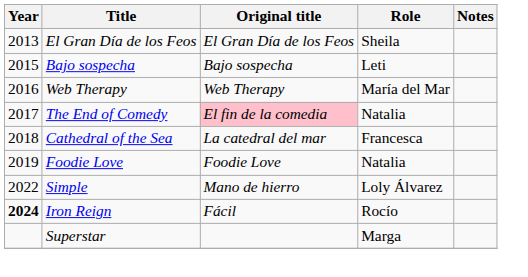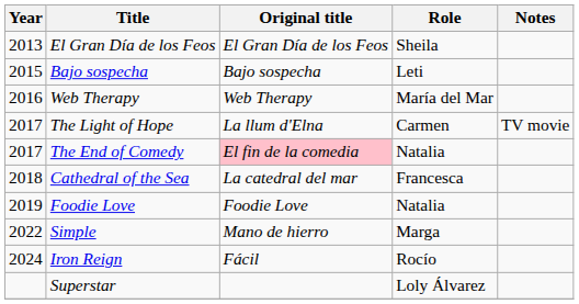 <table class="wikitable sortable">
 <tr>
 <th>Year</th>
 <th>Title</th>
 <th>Original title</th>
 <th>Role</th>
 <th>Notes</th>
 </tr>
 <tr>
 <td>2013</td>
 <td><em>El Gran Día de los Feos</em></td>
 <td><em>El Gran Día de los Feos</em></td>
 <td>Sheila</td>
 <td></td>
 </tr>
 <tr>
 <td>2015</td>
 <td><em><a href='#'>Bajo sospecha</a></em></td>
 <td><em>Bajo sospecha</em></td>
 <td>Leti</td>
 <td></td>
 </tr>
 <tr>
 <td>2016</td>
 <td><em>Web Therapy</em></td>
 <td><em>Web Therapy</em></td>
 <td>María del Mar</td>
 <td></td>
 </tr>
 <tr>
 <td>2017</td>
+<td><em>The Light of Hope</em></td>
+<td><em>La llum d'Elna</em></td>
+<td>Carmen</td>
+<td>TV movie</td>
+</tr>
+<tr>
+<td>2017</td>
 <td><em><a href='#'>The End of Comedy</a></em></td>
 <td style="background: pink;"><em>El fin de la comedia</em></td>
 <td>Natalia</td>
 <td></td>
 </tr>
 <tr>
 <td>2018</td>
 <td><em><a href='#'>Cathedral of the Sea</a></em></td>
 <td><em>La catedral del mar</em></td>
 <td>Francesca</td>
 <td></td>
 </tr>
 <tr>
 <td>2019</td>
 <td><em><a href='#'>Foodie Love</a></em></td>
 <td><em>Foodie Love</em></td>
 <td>Natalia</td>
 <td></td>
 </tr>
 <tr>
 <td>2022</td>
 <td><em><a href='#'>Simple</a></em></td>
 <td><em>Mano de hierro</em></td>
-<td>Loly Álvarez</td>
+<td>Marga</td>
 <td></td>
 </tr>
 <tr>
-<td><strong>2024</strong></td>
+<td>2024</td>
 <td><em><a href='#'>Iron Reign</a></em></td>
 <td><em>Fácil</em></td>
 <td>Rocío</td>
 <td></td>
 </tr>
 <tr>
 <td></td>
 <td><em>Superstar</em></td>
 <td></td>
-<td>Marga</td>
+<td>Loly Álvarez</td>
 <td></td>
 </tr>
 <tr>
 </tr>
 </table>
